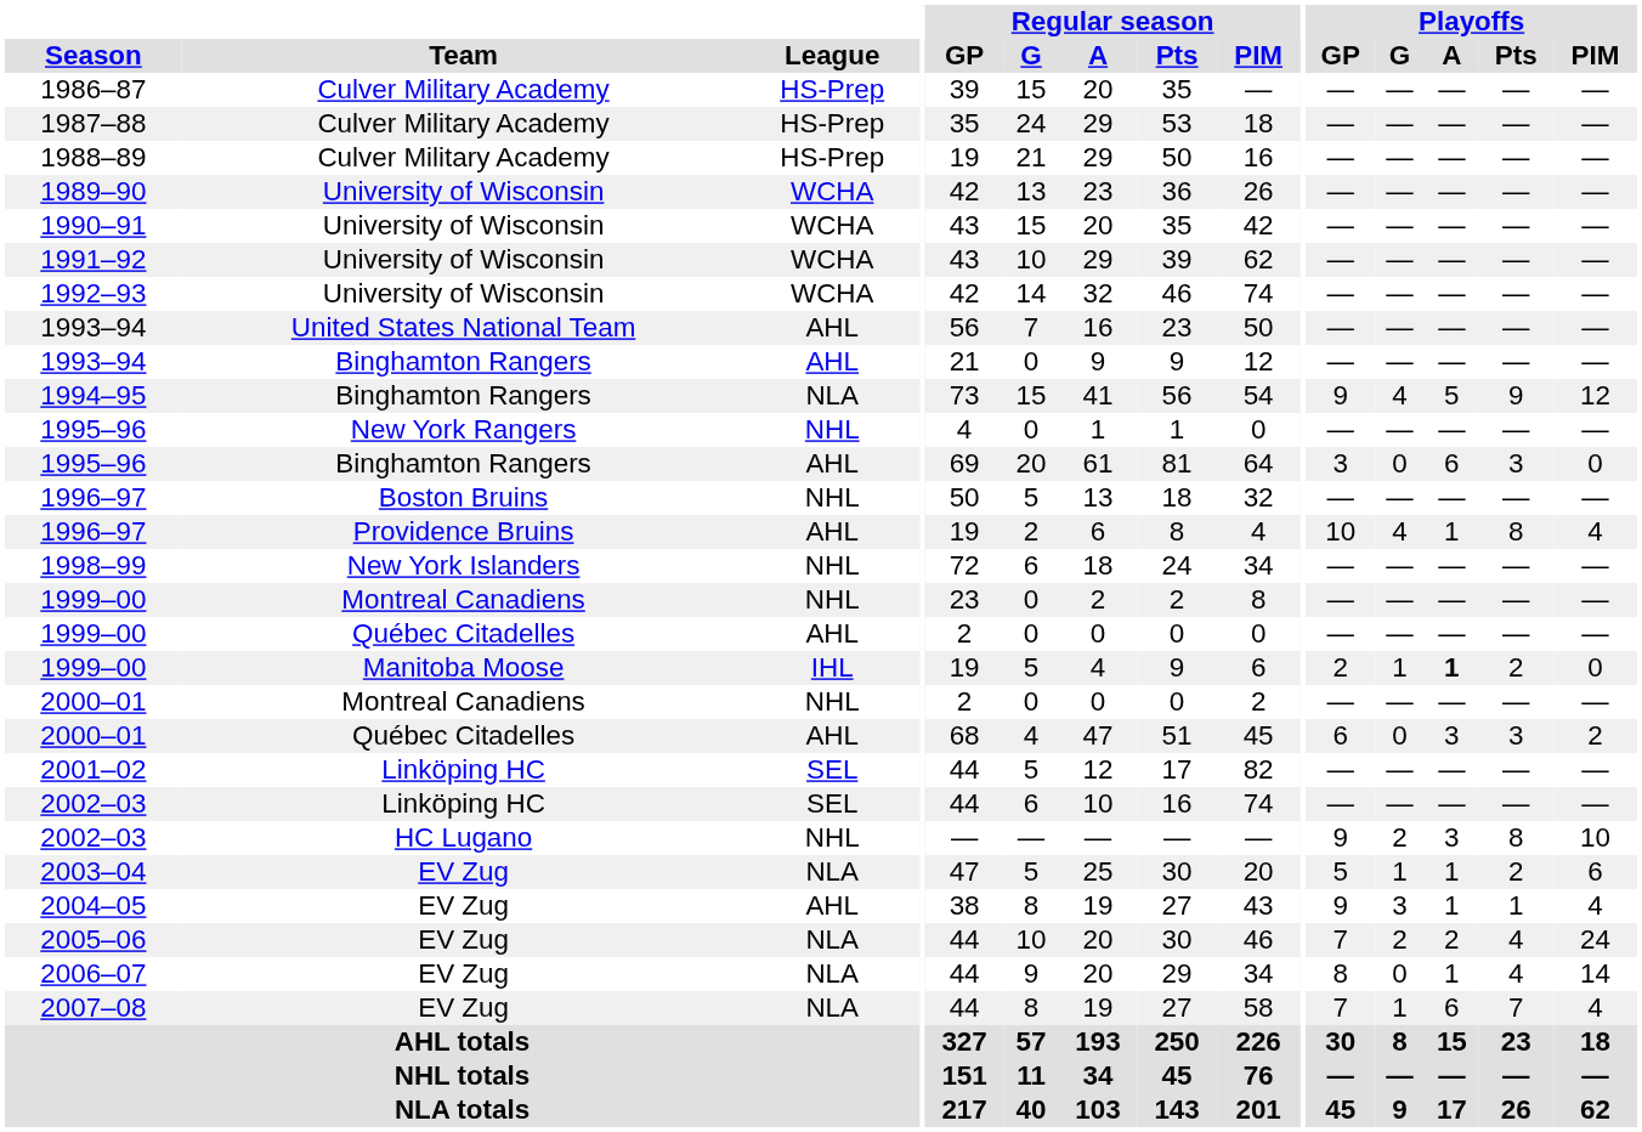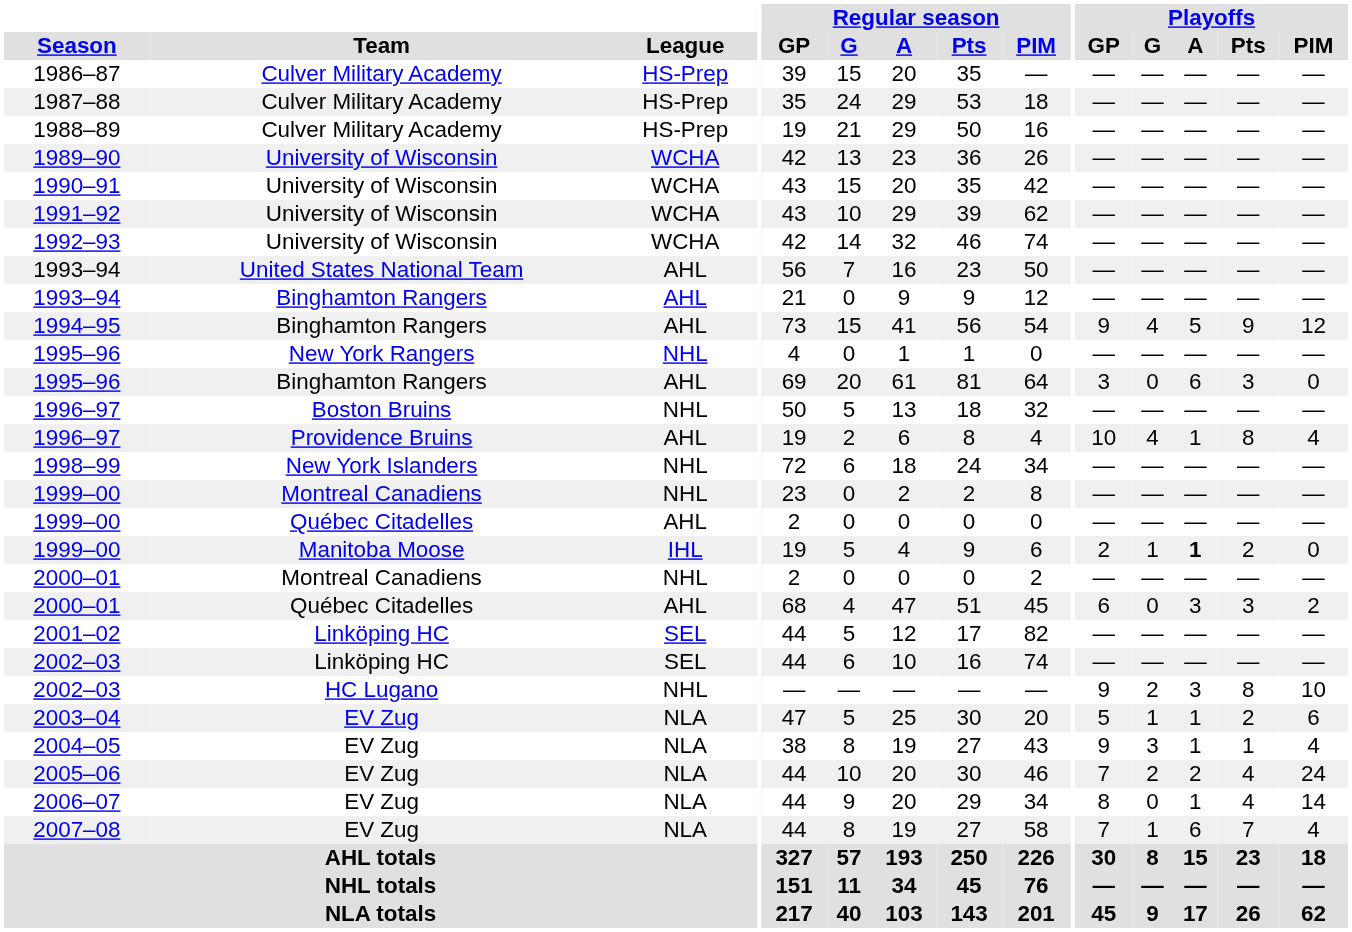 <table border="0" cellpadding="1" cellspacing="0" style="text-align:center; width:60em">
 <tr bgcolor="#e0e0e0">
 <th colspan="3" bgcolor="#ffffff"></th>
 <th rowspan="100" bgcolor="#ffffff"></th>
 <th colspan="5"><a href='#'>Regular season</a></th>
 <th rowspan="100" bgcolor="#ffffff"></th>
 <th colspan="5"><a href='#'>Playoffs</a></th>
 </tr>
 <tr bgcolor="#e0e0e0">
 <th><a href='#'>Season</a></th>
 <th>Team</th>
 <th>League</th>
 <th>GP</th>
 <th><a href='#'>G</a></th>
 <th><a href='#'>A</a></th>
 <th><a href='#'>Pts</a></th>
 <th><a href='#'>PIM</a></th>
 <th>GP</th>
 <th>G</th>
 <th>A</th>
 <th>Pts</th>
 <th>PIM</th>
 </tr>
 <tr>
 <td>1986–87</td>
 <td><a href='#'>Culver Military Academy</a></td>
 <td><a href='#'>HS-Prep</a></td>
 <td>39</td>
 <td>15</td>
 <td>20</td>
 <td>35</td>
 <td>—</td>
 <td>—</td>
 <td>—</td>
 <td>—</td>
 <td>—</td>
 <td>—</td>
 </tr>
 <tr bgcolor="#f0f0f0">
 <td>1987–88</td>
 <td>Culver Military Academy</td>
 <td>HS-Prep</td>
 <td>35</td>
 <td>24</td>
 <td>29</td>
 <td>53</td>
 <td>18</td>
 <td>—</td>
 <td>—</td>
 <td>—</td>
 <td>—</td>
 <td>—</td>
 </tr>
 <tr>
 <td>1988–89</td>
 <td>Culver Military Academy</td>
 <td>HS-Prep</td>
 <td>19</td>
 <td>21</td>
 <td>29</td>
 <td>50</td>
 <td>16</td>
 <td>—</td>
 <td>—</td>
 <td>—</td>
 <td>—</td>
 <td>—</td>
 </tr>
 <tr bgcolor="#f0f0f0">
 <td><a href='#'>1989–90</a></td>
 <td><a href='#'>University of Wisconsin</a></td>
 <td><a href='#'>WCHA</a></td>
 <td>42</td>
 <td>13</td>
 <td>23</td>
 <td>36</td>
 <td>26</td>
 <td>—</td>
 <td>—</td>
 <td>—</td>
 <td>—</td>
 <td>—</td>
 </tr>
 <tr>
 <td><a href='#'>1990–91</a></td>
 <td>University of Wisconsin</td>
 <td>WCHA</td>
 <td>43</td>
 <td>15</td>
 <td>20</td>
 <td>35</td>
 <td>42</td>
 <td>—</td>
 <td>—</td>
 <td>—</td>
 <td>—</td>
 <td>—</td>
 </tr>
 <tr bgcolor="#f0f0f0">
 <td><a href='#'>1991–92</a></td>
 <td>University of Wisconsin</td>
 <td>WCHA</td>
 <td>43</td>
 <td>10</td>
 <td>29</td>
 <td>39</td>
 <td>62</td>
 <td>—</td>
 <td>—</td>
 <td>—</td>
 <td>—</td>
 <td>—</td>
 </tr>
 <tr>
 <td><a href='#'>1992–93</a></td>
 <td>University of Wisconsin</td>
 <td>WCHA</td>
 <td>42</td>
 <td>14</td>
 <td>32</td>
 <td>46</td>
 <td>74</td>
 <td>—</td>
 <td>—</td>
 <td>—</td>
 <td>—</td>
 <td>—</td>
 </tr>
 <tr bgcolor="#f0f0f0">
 <td>1993–94</td>
 <td><a href='#'>United States National Team</a></td>
 <td>AHL</td>
 <td>56</td>
 <td>7</td>
 <td>16</td>
 <td>23</td>
 <td>50</td>
 <td>—</td>
 <td>—</td>
 <td>—</td>
 <td>—</td>
 <td>—</td>
 </tr>
 <tr>
 <td><a href='#'>1993–94</a></td>
 <td><a href='#'>Binghamton Rangers</a></td>
 <td><a href='#'>AHL</a></td>
 <td>21</td>
 <td>0</td>
 <td>9</td>
 <td>9</td>
 <td>12</td>
 <td>—</td>
 <td>—</td>
 <td>—</td>
 <td>—</td>
 <td>—</td>
 </tr>
 <tr bgcolor="#f0f0f0">
 <td><a href='#'>1994–95</a></td>
 <td>Binghamton Rangers</td>
-<td>NLA</td>
+<td>AHL</td>
 <td>73</td>
 <td>15</td>
 <td>41</td>
 <td>56</td>
 <td>54</td>
 <td>9</td>
 <td>4</td>
 <td>5</td>
 <td>9</td>
 <td>12</td>
 </tr>
 <tr>
 <td><a href='#'>1995–96</a></td>
 <td><a href='#'>New York Rangers</a></td>
 <td><a href='#'>NHL</a></td>
 <td>4</td>
 <td>0</td>
 <td>1</td>
 <td>1</td>
 <td>0</td>
 <td>—</td>
 <td>—</td>
 <td>—</td>
 <td>—</td>
 <td>—</td>
 </tr>
 <tr bgcolor="#f0f0f0">
 <td><a href='#'>1995–96</a></td>
 <td>Binghamton Rangers</td>
 <td>AHL</td>
 <td>69</td>
 <td>20</td>
 <td>61</td>
 <td>81</td>
 <td>64</td>
 <td>3</td>
 <td>0</td>
 <td>6</td>
 <td>3</td>
 <td>0</td>
 </tr>
 <tr>
 <td><a href='#'>1996–97</a></td>
 <td><a href='#'>Boston Bruins</a></td>
 <td>NHL</td>
 <td>50</td>
 <td>5</td>
 <td>13</td>
 <td>18</td>
 <td>32</td>
 <td>—</td>
 <td>—</td>
 <td>—</td>
 <td>—</td>
 <td>—</td>
 </tr>
 <tr bgcolor="#f0f0f0">
 <td><a href='#'>1996–97</a></td>
 <td><a href='#'>Providence Bruins</a></td>
 <td>AHL</td>
 <td>19</td>
 <td>2</td>
 <td>6</td>
 <td>8</td>
 <td>4</td>
 <td>10</td>
 <td>4</td>
 <td>1</td>
 <td>8</td>
 <td>4</td>
 </tr>
 <tr>
 <td><a href='#'>1998–99</a></td>
 <td><a href='#'>New York Islanders</a></td>
 <td>NHL</td>
 <td>72</td>
 <td>6</td>
 <td>18</td>
 <td>24</td>
 <td>34</td>
 <td>—</td>
 <td>—</td>
 <td>—</td>
 <td>—</td>
 <td>—</td>
 </tr>
 <tr bgcolor="#f0f0f0">
 <td><a href='#'>1999–00</a></td>
 <td><a href='#'>Montreal Canadiens</a></td>
 <td>NHL</td>
 <td>23</td>
 <td>0</td>
 <td>2</td>
 <td>2</td>
 <td>8</td>
 <td>—</td>
 <td>—</td>
 <td>—</td>
 <td>—</td>
 <td>—</td>
 </tr>
 <tr>
 <td><a href='#'>1999–00</a></td>
 <td><a href='#'>Québec Citadelles</a></td>
 <td>AHL</td>
 <td>2</td>
 <td>0</td>
 <td>0</td>
 <td>0</td>
 <td>0</td>
 <td>—</td>
 <td>—</td>
 <td>—</td>
 <td>—</td>
 <td>—</td>
 </tr>
 <tr bgcolor="#f0f0f0">
 <td><a href='#'>1999–00</a></td>
 <td><a href='#'>Manitoba Moose</a></td>
 <td><a href='#'>IHL</a></td>
 <td>19</td>
 <td>5</td>
 <td>4</td>
 <td>9</td>
 <td>6</td>
 <td>2</td>
 <td>1</td>
 <td><strong>1</strong></td>
 <td>2</td>
 <td>0</td>
 </tr>
 <tr>
 <td><a href='#'>2000–01</a></td>
 <td>Montreal Canadiens</td>
 <td>NHL</td>
 <td>2</td>
 <td>0</td>
 <td>0</td>
 <td>0</td>
 <td>2</td>
 <td>—</td>
 <td>—</td>
 <td>—</td>
 <td>—</td>
 <td>—</td>
 </tr>
 <tr bgcolor="#f0f0f0">
 <td><a href='#'>2000–01</a></td>
 <td>Québec Citadelles</td>
 <td>AHL</td>
 <td>68</td>
 <td>4</td>
 <td>47</td>
 <td>51</td>
 <td>45</td>
 <td>6</td>
 <td>0</td>
 <td>3</td>
 <td>3</td>
 <td>2</td>
 </tr>
 <tr>
 <td><a href='#'>2001–02</a></td>
 <td><a href='#'>Linköping HC</a></td>
 <td><a href='#'>SEL</a></td>
 <td>44</td>
 <td>5</td>
 <td>12</td>
 <td>17</td>
 <td>82</td>
 <td>—</td>
 <td>—</td>
 <td>—</td>
 <td>—</td>
 <td>—</td>
 </tr>
 <tr bgcolor="#f0f0f0">
 <td><a href='#'>2002–03</a></td>
 <td>Linköping HC</td>
 <td>SEL</td>
 <td>44</td>
 <td>6</td>
 <td>10</td>
 <td>16</td>
 <td>74</td>
 <td>—</td>
 <td>—</td>
 <td>—</td>
 <td>—</td>
 <td>—</td>
 </tr>
 <tr>
 <td><a href='#'>2002–03</a></td>
 <td><a href='#'>HC Lugano</a></td>
 <td>NHL</td>
 <td>—</td>
 <td>—</td>
 <td>—</td>
 <td>—</td>
 <td>—</td>
 <td>9</td>
 <td>2</td>
 <td>3</td>
 <td>8</td>
 <td>10</td>
 </tr>
 <tr bgcolor="#f0f0f0">
 <td><a href='#'>2003–04</a></td>
 <td><a href='#'>EV Zug</a></td>
 <td>NLA</td>
 <td>47</td>
 <td>5</td>
 <td>25</td>
 <td>30</td>
 <td>20</td>
 <td>5</td>
 <td>1</td>
 <td>1</td>
 <td>2</td>
 <td>6</td>
 </tr>
 <tr>
 <td><a href='#'>2004–05</a></td>
 <td>EV Zug</td>
-<td>AHL</td>
+<td>NLA</td>
 <td>38</td>
 <td>8</td>
 <td>19</td>
 <td>27</td>
 <td>43</td>
 <td>9</td>
 <td>3</td>
 <td>1</td>
 <td>1</td>
 <td>4</td>
 </tr>
 <tr bgcolor="#f0f0f0">
 <td><a href='#'>2005–06</a></td>
 <td>EV Zug</td>
 <td>NLA</td>
 <td>44</td>
 <td>10</td>
 <td>20</td>
 <td>30</td>
 <td>46</td>
 <td>7</td>
 <td>2</td>
 <td>2</td>
 <td>4</td>
 <td>24</td>
 </tr>
 <tr>
 <td><a href='#'>2006–07</a></td>
 <td>EV Zug</td>
 <td>NLA</td>
 <td>44</td>
 <td>9</td>
 <td>20</td>
 <td>29</td>
 <td>34</td>
 <td>8</td>
 <td>0</td>
 <td>1</td>
 <td>4</td>
 <td>14</td>
 </tr>
 <tr bgcolor="#f0f0f0">
 <td><a href='#'>2007–08</a></td>
 <td>EV Zug</td>
 <td>NLA</td>
 <td>44</td>
 <td>8</td>
 <td>19</td>
 <td>27</td>
 <td>58</td>
 <td>7</td>
 <td>1</td>
 <td>6</td>
 <td>7</td>
 <td>4</td>
 </tr>
 <tr bgcolor="#e0e0e0">
 <th colspan="3">AHL totals</th>
 <th>327</th>
 <th>57</th>
 <th>193</th>
 <th>250</th>
 <th>226</th>
 <th>30</th>
 <th>8</th>
 <th>15</th>
 <th>23</th>
 <th>18</th>
 </tr>
 <tr bgcolor="#e0e0e0">
 <th colspan="3">NHL totals</th>
 <th>151</th>
 <th>11</th>
 <th>34</th>
 <th>45</th>
 <th>76</th>
 <th>—</th>
 <th>—</th>
 <th>—</th>
 <th>—</th>
 <th>—</th>
 </tr>
 <tr bgcolor="#e0e0e0">
 <th colspan="3">NLA totals</th>
 <th>217</th>
 <th>40</th>
 <th>103</th>
 <th>143</th>
 <th>201</th>
 <th>45</th>
 <th>9</th>
 <th>17</th>
 <th>26</th>
 <th>62</th>
 </tr>
 </table>
